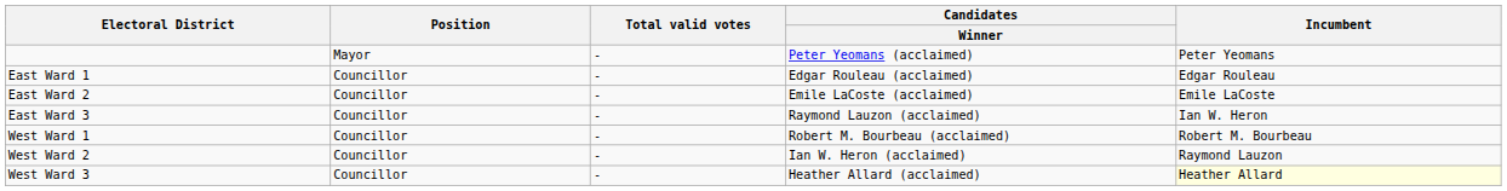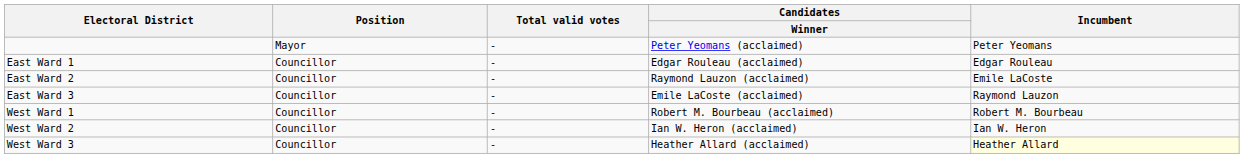 <table class="wikitable" width="100%">
 <tr>
 <th width=10% rowspan=2>Electoral District</th>
 <th width=8% rowspan=2>Position</th>
 <th width=6% rowspan=2>Total valid votes</th>
 <th colspan=1>Candidates</th>
 <th width=10% rowspan=2>Incumbent</th>
 </tr>
 <tr>
 <th width=12% >Winner</th>
 </tr>
 <tr>
 <td></td>
 <td>Mayor</td>
 <td>-</td>
 <td><a href='#'>Peter Yeomans</a> (acclaimed)</td>
 <td>Peter Yeomans</td>
 </tr>
 <tr>
 <td>East Ward 1</td>
 <td>Councillor</td>
 <td>-</td>
 <td>Edgar Rouleau (acclaimed)</td>
 <td>Edgar Rouleau</td>
 </tr>
 <tr>
 <td>East Ward 2</td>
 <td>Councillor</td>
 <td>-</td>
-<td>Emile LaCoste (acclaimed)</td>
+<td>Raymond Lauzon (acclaimed)</td>
 <td>Emile LaCoste</td>
 </tr>
 <tr>
 <td>East Ward 3</td>
 <td>Councillor</td>
 <td>-</td>
-<td>Raymond Lauzon (acclaimed)</td>
-<td>Ian W. Heron</td>
+<td>Emile LaCoste (acclaimed)</td>
+<td>Raymond Lauzon</td>
 </tr>
 <tr>
 <td>West Ward 1</td>
 <td>Councillor</td>
 <td>-</td>
 <td>Robert M. Bourbeau (acclaimed)</td>
 <td>Robert M. Bourbeau</td>
 </tr>
 <tr>
 <td>West Ward 2</td>
 <td>Councillor</td>
 <td>-</td>
 <td>Ian W. Heron (acclaimed)</td>
-<td>Raymond Lauzon</td>
+<td>Ian W. Heron</td>
 </tr>
 <tr>
 <td>West Ward 3</td>
 <td>Councillor</td>
 <td>-</td>
 <td>Heather Allard (acclaimed)</td>
 <td style="background: lightyellow;">Heather Allard</td>
 </tr>
 </table>
